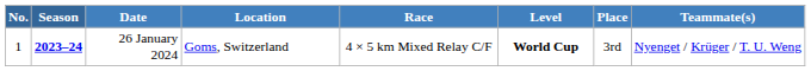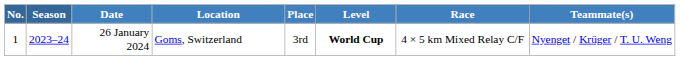 <table class="wikitable sortable" style="font-size:95%; text-align:center; border:grey solid 1px; border-collapse:collapse; background:#ffffff;">
 <tr style="background:#efefef;">
 <th style="background-color:#369; color:white;">No.</th>
 <th style="background-color:#369; color:white;">Season</th>
 <th style="background-color:#4180be; color:white; width:100px;">Date</th>
 <th style="background-color:#4180be; color:white; width:170px;">Location</th>
+<th style="background-color:#4180be; color:white;">Place</th>
+<th style="background-color:#4180be; color:white; width:100px;">Level</th>
 <th style="background-color:#4180be; color:white; width:170px;">Race</th>
-<th style="background-color:#4180be; color:white; width:100px;">Level</th>
-<th style="background-color:#4180be; color:white;">Place</th>
 <th style="background-color:#4180be; color:white;">Teammate(s)</th>
 </tr>
 <tr>
 <td align=center>1</td>
-<td align=center><strong><a href='#'>2023–24</a></strong></td>
+<td align=center><a href='#'>2023–24</a></td>
 <td align=right>26 January 2024</td>
 <td align=left> <a href='#'>Goms</a>, Switzerland</td>
+<td>3rd</td>
+<td><strong>World Cup</strong></td>
 <td>4 × 5 km Mixed Relay C/F</td>
-<td><strong>World Cup</strong></td>
-<td>3rd</td>
 <td><a href='#'>Nyenget</a> / <a href='#'>Krüger</a> / <a href='#'>T. U. Weng</a></td>
 </tr>
 </table>
